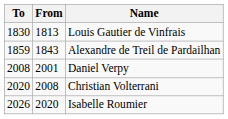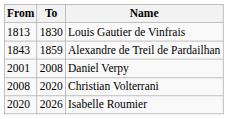 <table class="wikitable">
 <tr>
+<th>From</th>
 <th>To</th>
-<th>From</th>
 <th>Name</th>
 </tr>
 <tr>
+<td>1813</td>
 <td>1830</td>
-<td>1813</td>
 <td>Louis Gautier de Vinfrais</td>
 </tr>
 <tr>
+<td>1843</td>
 <td>1859</td>
-<td>1843</td>
 <td>Alexandre de Treil de Pardailhan</td>
 </tr>
 <tr>
+<td>2001</td>
 <td>2008</td>
-<td>2001</td>
 <td>Daniel Verpy</td>
 </tr>
 <tr>
+<td>2008</td>
 <td>2020</td>
-<td>2008</td>
 <td>Christian Volterrani</td>
 </tr>
 <tr>
+<td>2020</td>
 <td>2026</td>
-<td>2020</td>
 <td>Isabelle Roumier</td>
 </tr>
 </table>
